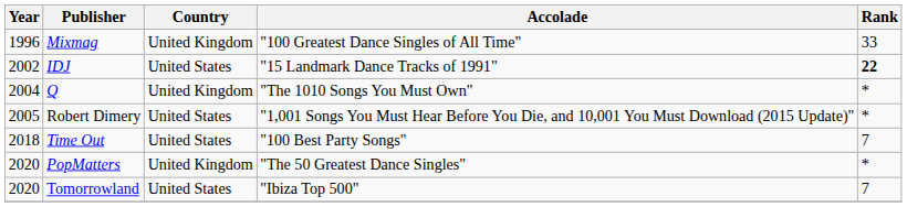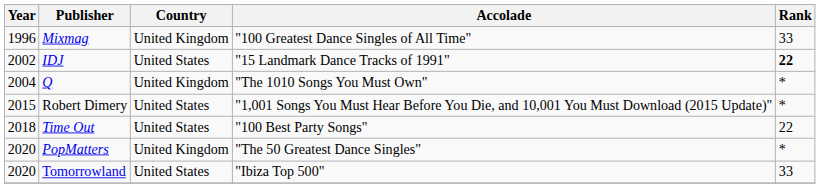 <table class="wikitable sortable">
 <tr>
 <th>Year</th>
 <th>Publisher</th>
 <th>Country</th>
 <th>Accolade</th>
 <th>Rank</th>
 </tr>
 <tr>
 <td>1996</td>
 <td><em><a href='#'>Mixmag</a></em></td>
 <td>United Kingdom</td>
 <td>"100 Greatest Dance Singles of All Time"</td>
 <td>33</td>
 </tr>
 <tr>
 <td>2002</td>
 <td><em><a href='#'>IDJ</a></em></td>
 <td>United States</td>
 <td>"15 Landmark Dance Tracks of 1991"</td>
 <td><strong>22</strong></td>
 </tr>
 <tr>
 <td>2004</td>
 <td><em><a href='#'>Q</a></em></td>
 <td>United Kingdom</td>
 <td>"The 1010 Songs You Must Own"</td>
 <td>*</td>
 </tr>
 <tr>
-<td>2005</td>
+<td>2015</td>
 <td>Robert Dimery</td>
 <td>United States</td>
 <td>"1,001 Songs You Must Hear Before You Die, and 10,001 You Must Download (2015 Update)"</td>
 <td>*</td>
 </tr>
 <tr>
 <td>2018</td>
 <td><em><a href='#'>Time Out</a></em></td>
 <td>United States</td>
 <td>"100 Best Party Songs"</td>
-<td>7</td>
+<td>22</td>
 </tr>
 <tr>
 <td>2020</td>
 <td><em><a href='#'>PopMatters</a></em></td>
 <td>United Kingdom</td>
 <td>"The 50 Greatest Dance Singles"</td>
 <td>*</td>
 </tr>
 <tr>
 <td>2020</td>
 <td><a href='#'>Tomorrowland</a></td>
 <td>United States</td>
 <td>"Ibiza Top 500"</td>
-<td>7</td>
+<td>33</td>
 </tr>
 <tr>
 </tr>
 </table>
